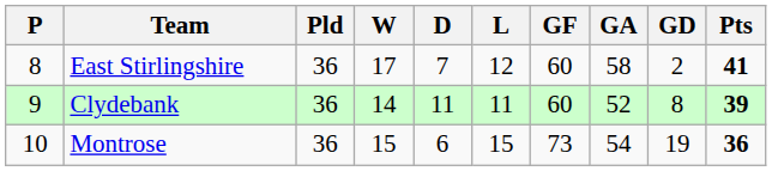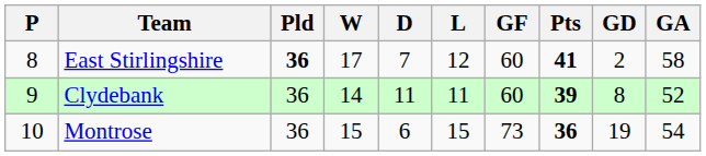 <table class="wikitable" style="text-align: center;">
 <tr>
 <th width=30>P</th>
 <th width=140>Team</th>
 <th width=30>Pld</th>
 <th width=30>W</th>
 <th width=30>D</th>
 <th width=30>L</th>
 <th width=30>GF</th>
+<th width=30>Pts</th>
+<th width=30>GD</th>
 <th width=30>GA</th>
-<th width=30>GD</th>
-<th width=30>Pts</th>
 </tr>
 <tr>
 <td>8</td>
 <td align=left><a href='#'>East Stirlingshire</a></td>
-<td>36</td>
+<td><strong>36</strong></td>
 <td>17</td>
 <td>7</td>
 <td>12</td>
 <td>60</td>
+<td><strong>41</strong></td>
+<td>2</td>
 <td>58</td>
-<td>2</td>
-<td><strong>41</strong></td>
 </tr>
 <tr style="background:#ccffcc;">
 <td>9</td>
 <td align=left><a href='#'>Clydebank</a></td>
 <td>36</td>
 <td>14</td>
 <td>11</td>
 <td>11</td>
 <td>60</td>
+<td><strong>39</strong></td>
+<td>8</td>
 <td>52</td>
-<td>8</td>
-<td><strong>39</strong></td>
 </tr>
 <tr>
 <td>10</td>
 <td align=left><a href='#'>Montrose</a></td>
 <td>36</td>
 <td>15</td>
 <td>6</td>
 <td>15</td>
 <td>73</td>
+<td><strong>36</strong></td>
+<td>19</td>
 <td>54</td>
-<td>19</td>
-<td><strong>36</strong></td>
 </tr>
 </table>
